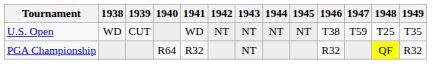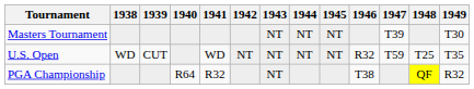 <table class="wikitable" style="font-size:95%;text-align:center;">
 <tr>
 <th>Tournament</th>
 <th>1938</th>
 <th>1939</th>
 <th>1940</th>
 <th>1941</th>
 <th>1942</th>
 <th>1943</th>
 <th>1944</th>
 <th>1945</th>
 <th>1946</th>
 <th>1947</th>
 <th>1948</th>
 <th>1949</th>
 </tr>
 <tr>
+<td align=left><a href='#'>Masters Tournament</a></td>
+<td style="background:#eeeeee;"></td>
+<td style="background:#eeeeee;"></td>
+<td style="background:#eeeeee;"></td>
+<td style="background:#eeeeee;"></td>
+<td style="background:#eeeeee;"></td>
+<td style="background:#eeeeee;">NT</td>
+<td style="background:#eeeeee;">NT</td>
+<td style="background:#eeeeee;">NT</td>
+<td style="background:#eeeeee;"></td>
+<td>T39</td>
+<td style="background:#eeeeee;"></td>
+<td>T30</td>
+</tr>
+<tr>
 <td align=left><a href='#'>U.S. Open</a></td>
 <td>WD</td>
 <td>CUT</td>
 <td style="background:#eeeeee;"></td>
 <td>WD</td>
 <td style="background:#eeeeee;">NT</td>
 <td style="background:#eeeeee;">NT</td>
 <td style="background:#eeeeee;">NT</td>
 <td style="background:#eeeeee;">NT</td>
-<td>T38</td>
+<td>R32</td>
 <td>T59</td>
 <td>T25</td>
 <td>T35</td>
 </tr>
 <tr>
 <td align=left><a href='#'>PGA Championship</a></td>
 <td style="background:#eeeeee;"></td>
 <td style="background:#eeeeee;"></td>
 <td>R64</td>
 <td>R32</td>
 <td style="background:#eeeeee;"></td>
 <td style="background:#eeeeee;">NT</td>
 <td style="background:#eeeeee;"></td>
 <td style="background:#eeeeee;"></td>
-<td>R32</td>
+<td>T38</td>
 <td style="background:#eeeeee;"></td>
 <td style="background:yellow;">QF</td>
 <td>R32</td>
 </tr>
 </table>
